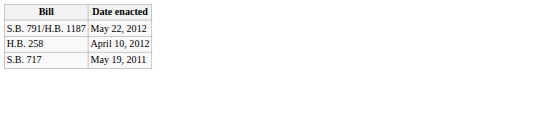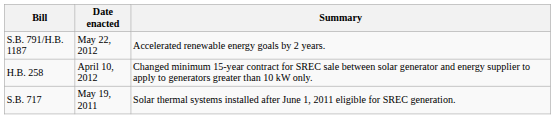 <table class="wikitable">
 <tr>
 <th>Bill</th>
 <th>Date enacted</th>
+<th>Summary</th>
 </tr>
 <tr>
 <td>S.B. 791/H.B. 1187</td>
 <td>May 22, 2012</td>
+<td>Accelerated renewable energy goals by 2 years.</td>
 </tr>
 <tr>
 <td>H.B. 258</td>
 <td>April 10, 2012</td>
+<td>Changed minimum 15-year contract for SREC sale between solar generator and energy supplier to apply to generators greater than 10 kW only.</td>
 </tr>
 <tr>
 <td>S.B. 717</td>
 <td>May 19, 2011</td>
+<td>Solar thermal systems installed after June 1, 2011 eligible for SREC generation.</td>
 </tr>
 </table>
